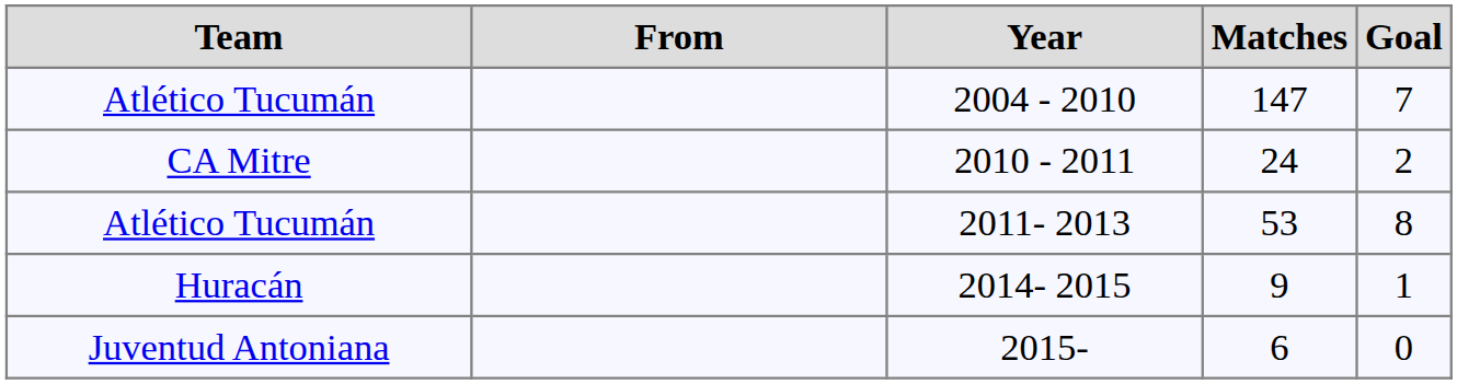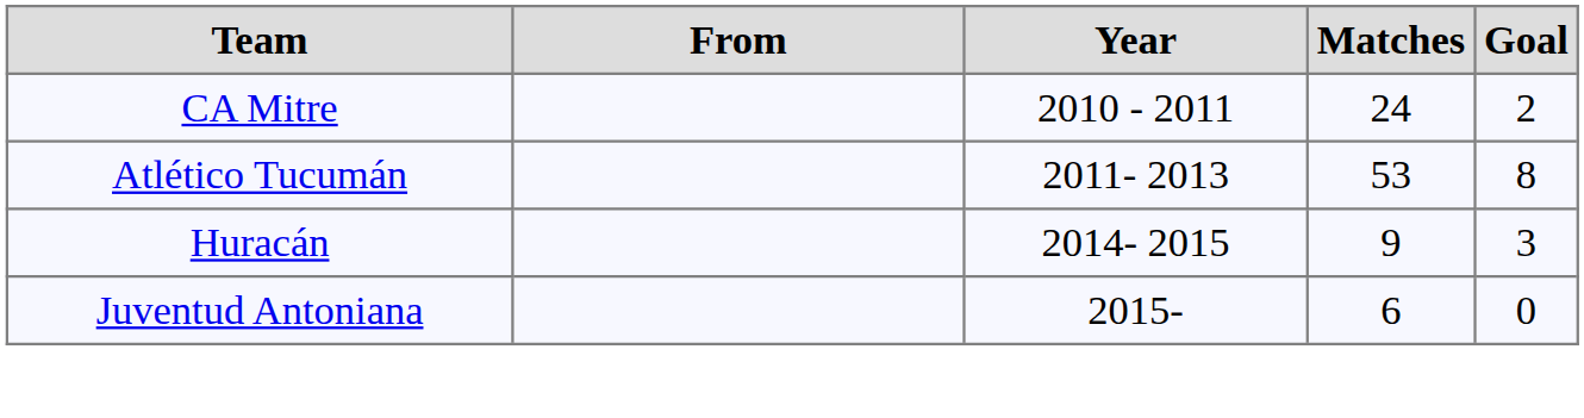 <table align="center" bgcolor="#f7f8ff" cellpadding="3" cellspacing="0" border="1" style="font-size: 95%; border: gray solid 1px; border-collapse: collapse;">
 <tr align=center bgcolor=#DDDDDD style="color:black;">
 <th width="180">Team</th>
 <th width="160">From</th>
 <th width="120">Year</th>
 <th width="50">Matches</th>
 <th width="00">Goal</th>
-</tr>
-<tr align=center>
-<td><a href='#'>Atlético Tucumán</a></td>
-<td></td>
-<td>2004 - 2010</td>
-<td>147</td>
-<td>7</td>
 </tr>
 <tr align=center>
 <td><a href='#'>CA Mitre</a></td>
 <td></td>
 <td>2010 - 2011</td>
 <td>24</td>
 <td>2</td>
 </tr>
 <tr align=center>
 <td><a href='#'>Atlético Tucumán</a></td>
 <td></td>
 <td>2011- 2013</td>
 <td>53</td>
 <td>8</td>
 </tr>
 <tr align=center>
 <td><a href='#'>Huracán</a></td>
 <td></td>
 <td>2014- 2015</td>
 <td>9</td>
-<td>1</td>
+<td>3</td>
 </tr>
 <tr align=center>
 <td><a href='#'>Juventud Antoniana</a></td>
 <td></td>
 <td>2015-</td>
 <td>6</td>
 <td>0</td>
 </tr>
 </table>
